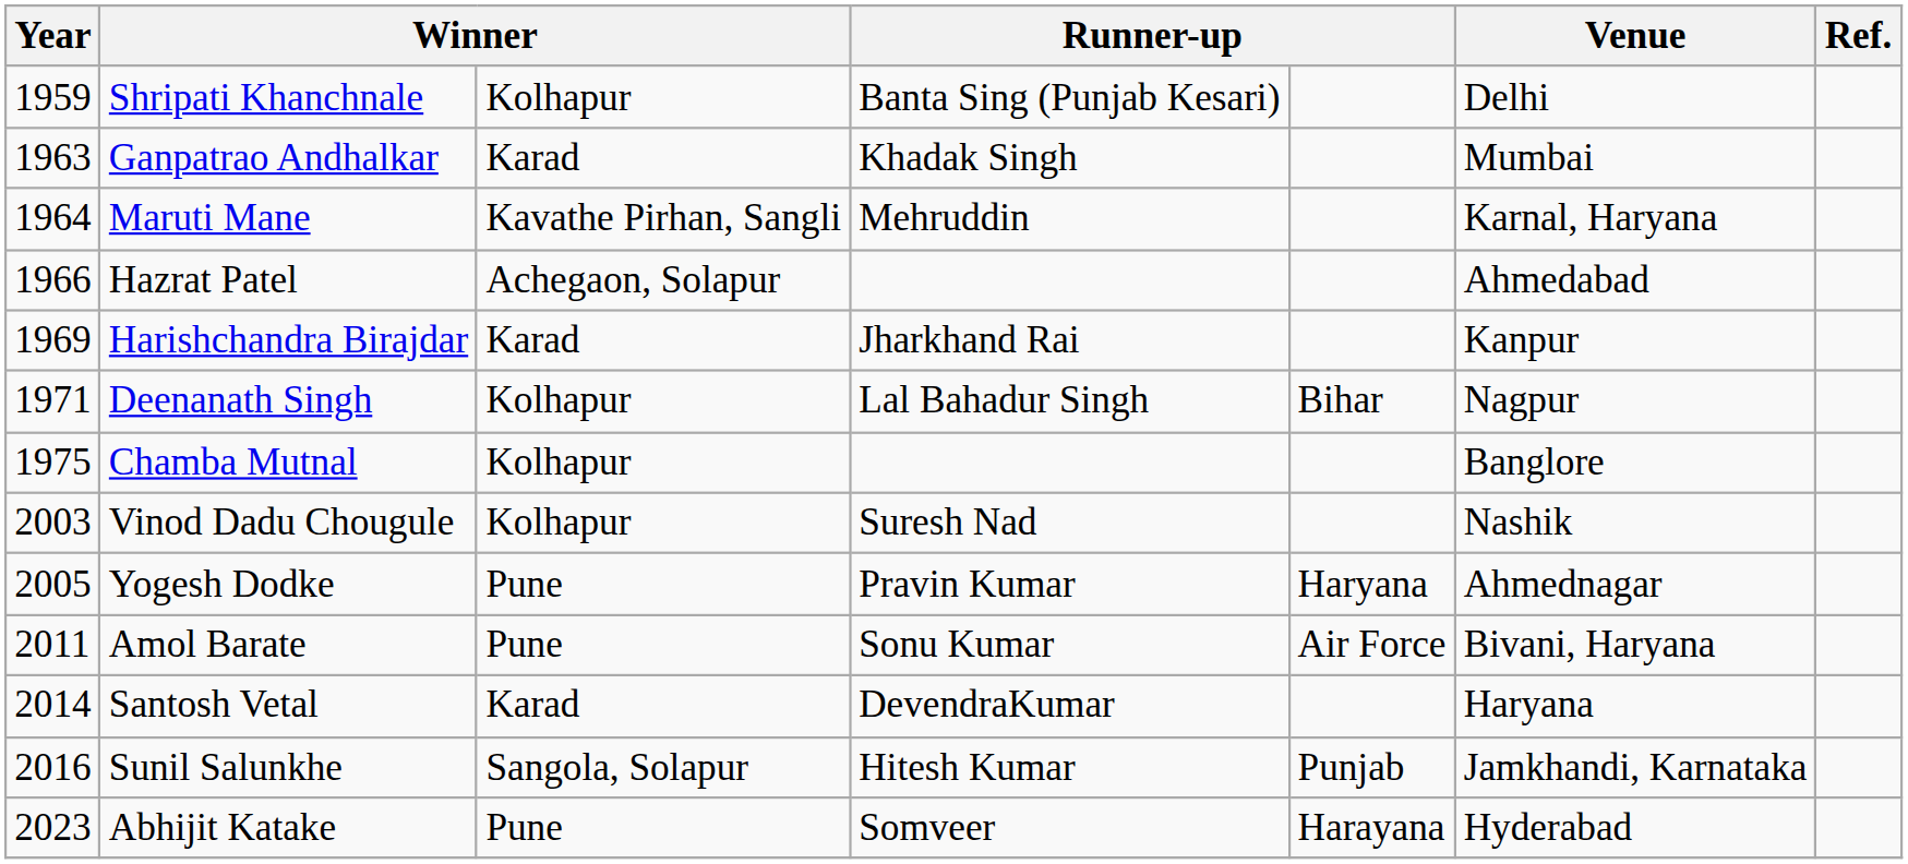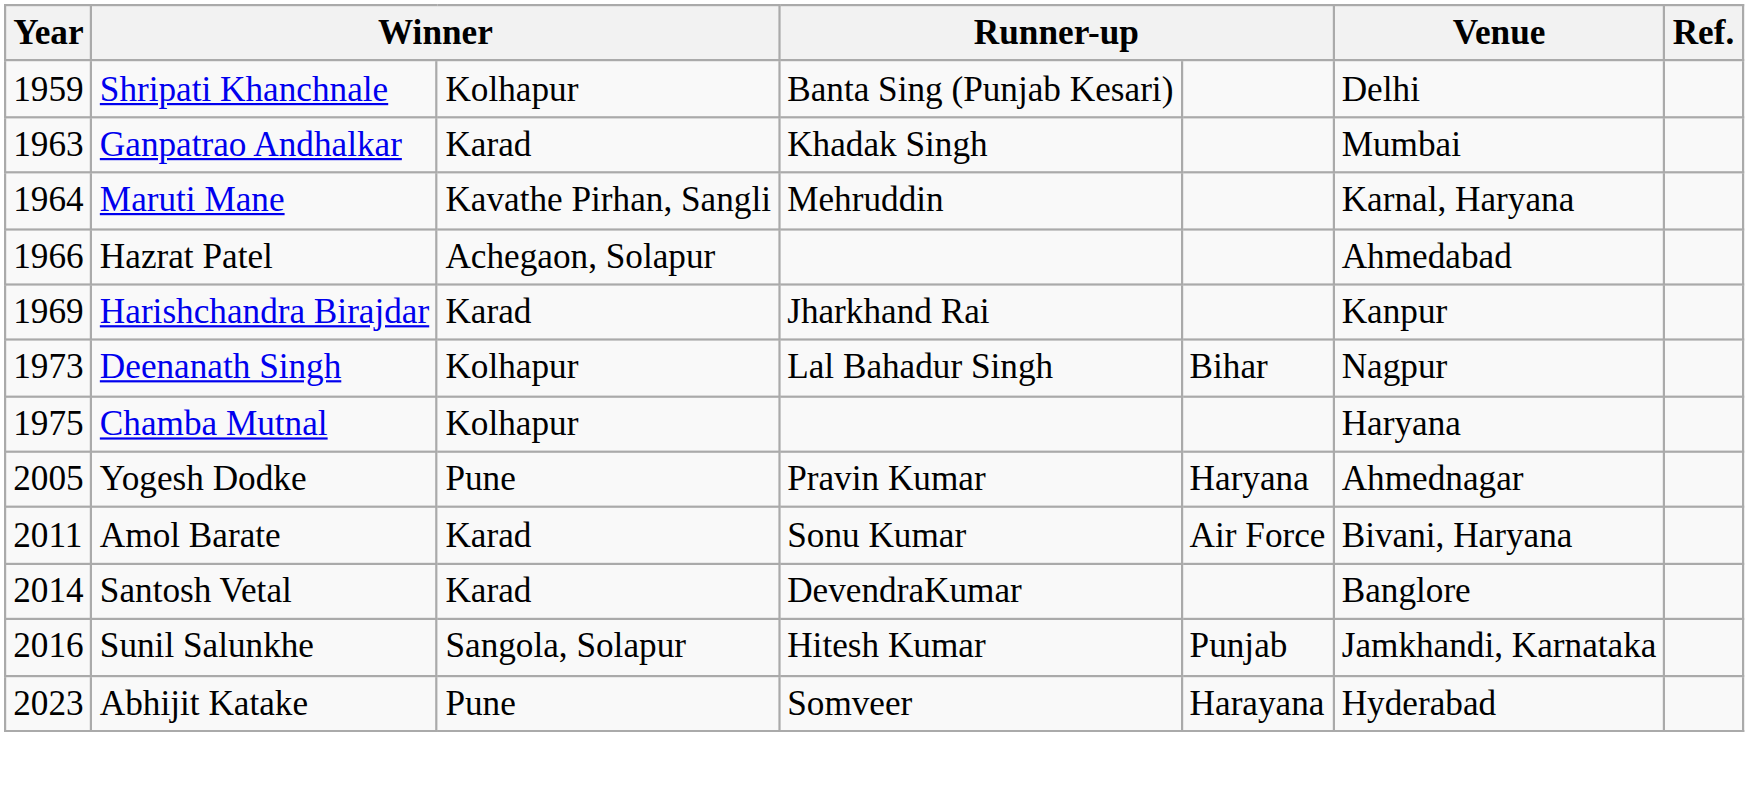 <table class="wikitable">
 <tr>
 <th>Year</th>
 <th colspan=2>Winner</th>
 <th colspan=2>Runner-up</th>
 <th>Venue</th>
 <th>Ref.</th>
 </tr>
 <tr>
 <td>1959</td>
 <td><a href='#'>Shripati Khanchnale</a></td>
 <td>Kolhapur</td>
 <td>Banta Sing (Punjab Kesari)</td>
 <td></td>
 <td>Delhi</td>
 <td></td>
 </tr>
 <tr>
 <td>1963</td>
 <td><a href='#'>Ganpatrao Andhalkar</a></td>
 <td>Karad</td>
 <td>Khadak Singh</td>
 <td></td>
 <td>Mumbai</td>
 <td></td>
 </tr>
 <tr>
 <td>1964</td>
 <td><a href='#'>Maruti Mane</a></td>
 <td>Kavathe Pirhan, Sangli</td>
 <td>Mehruddin</td>
 <td></td>
 <td>Karnal, Haryana</td>
 <td></td>
 </tr>
 <tr>
 <td>1966</td>
 <td>Hazrat Patel</td>
 <td>Achegaon, Solapur</td>
 <td></td>
 <td></td>
 <td>Ahmedabad</td>
 <td></td>
 </tr>
 <tr>
 <td>1969</td>
 <td><a href='#'>Harishchandra Birajdar</a></td>
 <td>Karad</td>
 <td>Jharkhand Rai</td>
 <td></td>
 <td>Kanpur</td>
 <td></td>
 </tr>
 <tr>
-<td>1971</td>
+<td>1973</td>
 <td><a href='#'>Deenanath Singh</a></td>
 <td>Kolhapur</td>
 <td>Lal Bahadur Singh</td>
 <td>Bihar</td>
 <td>Nagpur</td>
 <td></td>
 </tr>
 <tr>
 <td>1975</td>
 <td><a href='#'>Chamba Mutnal</a></td>
 <td>Kolhapur</td>
 <td></td>
 <td></td>
-<td>Banglore</td>
-<td></td>
-</tr>
-<tr>
-<td>2003</td>
-<td>Vinod Dadu Chougule</td>
-<td>Kolhapur</td>
-<td>Suresh Nad</td>
-<td></td>
-<td>Nashik</td>
+<td>Haryana</td>
 <td></td>
 </tr>
 <tr>
 <td>2005</td>
 <td>Yogesh Dodke</td>
 <td>Pune</td>
 <td>Pravin Kumar</td>
 <td>Haryana</td>
 <td>Ahmednagar</td>
 <td></td>
 </tr>
 <tr>
 <td>2011</td>
 <td>Amol Barate</td>
-<td>Pune</td>
+<td>Karad</td>
 <td>Sonu Kumar</td>
 <td>Air Force</td>
 <td>Bivani, Haryana</td>
 <td></td>
 </tr>
 <tr>
 <td>2014</td>
 <td>Santosh Vetal</td>
 <td>Karad</td>
 <td>DevendraKumar</td>
 <td></td>
-<td>Haryana</td>
+<td>Banglore</td>
 <td></td>
 </tr>
 <tr>
 <td>2016</td>
 <td>Sunil Salunkhe</td>
 <td>Sangola, Solapur</td>
 <td>Hitesh Kumar</td>
 <td>Punjab</td>
 <td>Jamkhandi, Karnataka</td>
 <td></td>
 </tr>
 <tr>
 <td>2023</td>
 <td>Abhijit Katake</td>
 <td>Pune</td>
 <td>Somveer</td>
 <td>Harayana</td>
 <td>Hyderabad</td>
 <td></td>
 </tr>
 <tr>
 </tr>
 </table>
